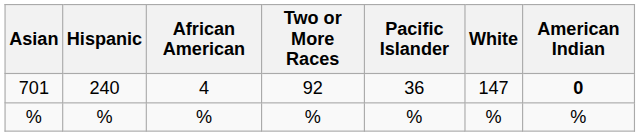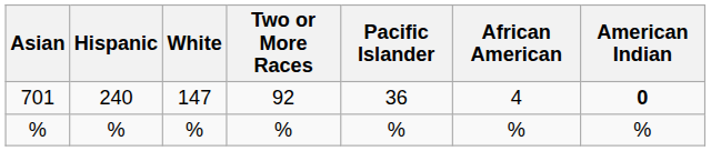 <table class="wikitable"  style="margin-left:50px; text-align:center;">
 <tr>
 <th>Asian</th>
 <th>Hispanic</th>
-<th>African American</th>
+<th>White</th>
 <th>Two or More Races</th>
 <th>Pacific Islander</th>
-<th>White</th>
+<th>African American</th>
 <th>American Indian</th>
 </tr>
 <tr>
 <td>701</td>
 <td>240</td>
-<td>4</td>
+<td>147</td>
 <td>92</td>
 <td>36</td>
-<td>147</td>
+<td>4</td>
 <td><strong>0</strong></td>
 </tr>
 <tr>
 <td>%</td>
 <td>%</td>
 <td>%</td>
 <td>%</td>
 <td>%</td>
 <td>%</td>
 <td>%</td>
 </tr>
 </table>
